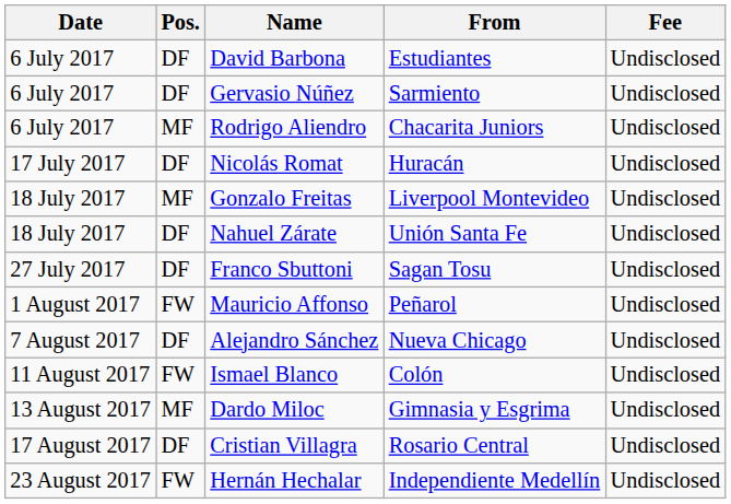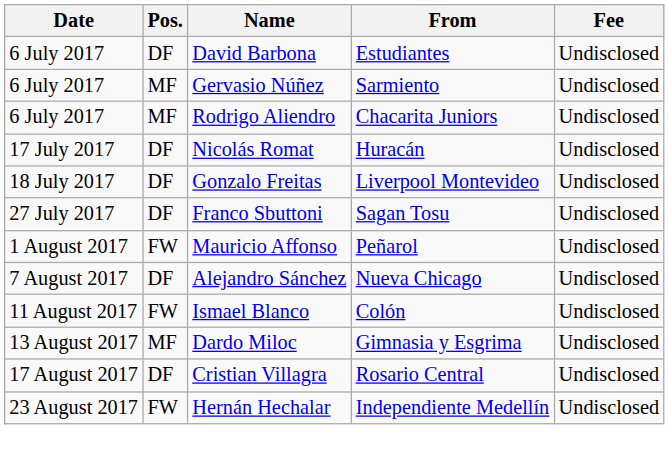 <table class="wikitable">
 <tr>
 <th>Date</th>
 <th>Pos.</th>
 <th>Name</th>
 <th>From</th>
 <th>Fee</th>
 </tr>
 <tr>
 <td>6 July 2017</td>
 <td>DF</td>
 <td> <a href='#'>David Barbona</a></td>
 <td> <a href='#'>Estudiantes</a></td>
 <td>Undisclosed</td>
 </tr>
 <tr>
 <td>6 July 2017</td>
-<td>DF</td>
+<td>MF</td>
 <td> <a href='#'>Gervasio Núñez</a></td>
 <td> <a href='#'>Sarmiento</a></td>
 <td>Undisclosed</td>
 </tr>
 <tr>
 <td>6 July 2017</td>
 <td>MF</td>
 <td> <a href='#'>Rodrigo Aliendro</a></td>
 <td> <a href='#'>Chacarita Juniors</a></td>
 <td>Undisclosed</td>
 </tr>
 <tr>
 <td>17 July 2017</td>
 <td>DF</td>
 <td> <a href='#'>Nicolás Romat</a></td>
 <td> <a href='#'>Huracán</a></td>
 <td>Undisclosed</td>
 </tr>
 <tr>
 <td>18 July 2017</td>
-<td>MF</td>
+<td>DF</td>
 <td> <a href='#'>Gonzalo Freitas</a></td>
 <td> <a href='#'>Liverpool Montevideo</a></td>
-<td>Undisclosed</td>
-</tr>
-<tr>
-<td>18 July 2017</td>
-<td>DF</td>
-<td> <a href='#'>Nahuel Zárate</a></td>
-<td> <a href='#'>Unión Santa Fe</a></td>
 <td>Undisclosed</td>
 </tr>
 <tr>
 <td>27 July 2017</td>
 <td>DF</td>
 <td> <a href='#'>Franco Sbuttoni</a></td>
 <td> <a href='#'>Sagan Tosu</a></td>
 <td>Undisclosed</td>
 </tr>
 <tr>
 <td>1 August 2017</td>
 <td>FW</td>
 <td> <a href='#'>Mauricio Affonso</a></td>
 <td> <a href='#'>Peñarol</a></td>
 <td>Undisclosed</td>
 </tr>
 <tr>
 <td>7 August 2017</td>
 <td>DF</td>
 <td> <a href='#'>Alejandro Sánchez</a></td>
 <td> <a href='#'>Nueva Chicago</a></td>
 <td>Undisclosed</td>
 </tr>
 <tr>
 <td>11 August 2017</td>
 <td>FW</td>
 <td> <a href='#'>Ismael Blanco</a></td>
 <td> <a href='#'>Colón</a></td>
 <td>Undisclosed</td>
 </tr>
 <tr>
 <td>13 August 2017</td>
 <td>MF</td>
 <td> <a href='#'>Dardo Miloc</a></td>
 <td> <a href='#'>Gimnasia y Esgrima</a></td>
 <td>Undisclosed</td>
 </tr>
 <tr>
 <td>17 August 2017</td>
 <td>DF</td>
 <td> <a href='#'>Cristian Villagra</a></td>
 <td> <a href='#'>Rosario Central</a></td>
 <td>Undisclosed</td>
 </tr>
 <tr>
 <td>23 August 2017</td>
 <td>FW</td>
 <td> <a href='#'>Hernán Hechalar</a></td>
 <td> <a href='#'>Independiente Medellín</a></td>
 <td>Undisclosed</td>
 </tr>
 </table>
